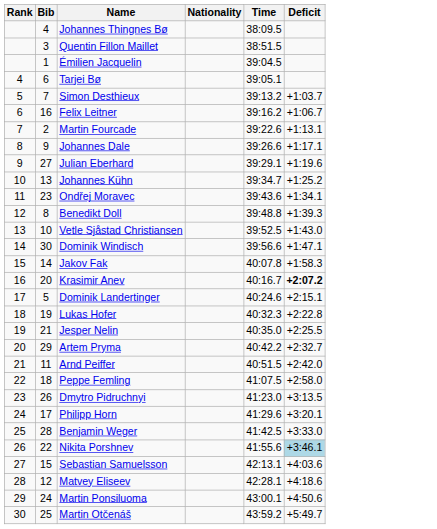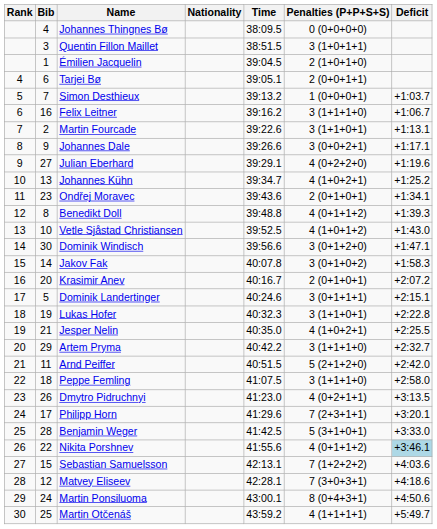 <table class="wikitable sortable" style="text-align:center">
 <tr>
 <th>Rank</th>
 <th>Bib</th>
 <th>Name</th>
 <th>Nationality</th>
 <th>Time</th>
+<th>Penalties (P+P+S+S)</th>
 <th>Deficit</th>
 </tr>
 <tr>
 <td></td>
 <td>4</td>
 <td align=left><a href='#'>Johannes Thingnes Bø</a></td>
 <td align=left></td>
 <td>38:09.5</td>
+<td>0 (0+0+0+0)</td>
 <td></td>
 </tr>
 <tr>
 <td></td>
 <td>3</td>
 <td align=left><a href='#'>Quentin Fillon Maillet</a></td>
 <td align=left></td>
 <td>38:51.5</td>
+<td>3 (1+0+1+1)</td>
 <td></td>
 </tr>
 <tr>
 <td></td>
 <td>1</td>
 <td align=left><a href='#'>Émilien Jacquelin</a></td>
 <td align=left></td>
 <td>39:04.5</td>
+<td>2 (1+0+1+0)</td>
 <td></td>
 </tr>
 <tr>
 <td>4</td>
 <td>6</td>
 <td align=left><a href='#'>Tarjei Bø</a></td>
 <td align=left></td>
 <td>39:05.1</td>
+<td>2 (0+0+1+1)</td>
 <td></td>
 </tr>
 <tr>
 <td>5</td>
 <td>7</td>
 <td align=left><a href='#'>Simon Desthieux</a></td>
 <td align=left></td>
 <td>39:13.2</td>
+<td>1 (0+0+0+1)</td>
 <td>+1:03.7</td>
 </tr>
 <tr>
 <td>6</td>
 <td>16</td>
 <td align=left><a href='#'>Felix Leitner</a></td>
 <td align=left></td>
 <td>39:16.2</td>
+<td>3 (1+1+1+0)</td>
 <td>+1:06.7</td>
 </tr>
 <tr>
 <td>7</td>
 <td>2</td>
 <td align=left><a href='#'>Martin Fourcade</a></td>
 <td align=left></td>
 <td>39:22.6</td>
+<td>3 (1+1+0+1)</td>
 <td>+1:13.1</td>
 </tr>
 <tr>
 <td>8</td>
 <td>9</td>
 <td align=left><a href='#'>Johannes Dale</a></td>
 <td align=left></td>
 <td>39:26.6</td>
+<td>3 (0+0+2+1)</td>
 <td>+1:17.1</td>
 </tr>
 <tr>
 <td>9</td>
 <td>27</td>
 <td align=left><a href='#'>Julian Eberhard</a></td>
 <td align=left></td>
 <td>39:29.1</td>
+<td>4 (0+2+2+0)</td>
 <td>+1:19.6</td>
 </tr>
 <tr>
 <td>10</td>
 <td>13</td>
 <td align=left><a href='#'>Johannes Kühn</a></td>
 <td align=left></td>
 <td>39:34.7</td>
+<td>4 (1+0+2+1)</td>
 <td>+1:25.2</td>
 </tr>
 <tr>
 <td>11</td>
 <td>23</td>
 <td align=left><a href='#'>Ondřej Moravec</a></td>
 <td align=left></td>
 <td>39:43.6</td>
+<td>2 (0+1+0+1)</td>
 <td>+1:34.1</td>
 </tr>
 <tr>
 <td>12</td>
 <td>8</td>
 <td align=left><a href='#'>Benedikt Doll</a></td>
 <td align=left></td>
 <td>39:48.8</td>
+<td>4 (0+1+1+2)</td>
 <td>+1:39.3</td>
 </tr>
 <tr>
 <td>13</td>
 <td>10</td>
 <td align=left><a href='#'>Vetle Sjåstad Christiansen</a></td>
 <td align=left></td>
 <td>39:52.5</td>
+<td>4 (1+0+1+2)</td>
 <td>+1:43.0</td>
 </tr>
 <tr>
 <td>14</td>
 <td>30</td>
 <td align=left><a href='#'>Dominik Windisch</a></td>
 <td align=left></td>
 <td>39:56.6</td>
+<td>3 (0+1+2+0)</td>
 <td>+1:47.1</td>
 </tr>
 <tr>
 <td>15</td>
 <td>14</td>
 <td align=left><a href='#'>Jakov Fak</a></td>
 <td align=left></td>
 <td>40:07.8</td>
+<td>3 (0+1+0+2)</td>
 <td>+1:58.3</td>
 </tr>
 <tr>
 <td>16</td>
 <td>20</td>
 <td align=left><a href='#'>Krasimir Anev</a></td>
 <td align=left></td>
 <td>40:16.7</td>
-<td><strong>+2:07.2</strong></td>
+<td>2 (0+1+0+1)</td>
+<td>+2:07.2</td>
 </tr>
 <tr>
 <td>17</td>
 <td>5</td>
 <td align=left><a href='#'>Dominik Landertinger</a></td>
 <td align=left></td>
 <td>40:24.6</td>
+<td>3 (0+1+1+1)</td>
 <td>+2:15.1</td>
 </tr>
 <tr>
 <td>18</td>
 <td>19</td>
 <td align=left><a href='#'>Lukas Hofer</a></td>
 <td align=left></td>
 <td>40:32.3</td>
+<td>3 (1+1+0+1)</td>
 <td>+2:22.8</td>
 </tr>
 <tr>
 <td>19</td>
 <td>21</td>
 <td align=left><a href='#'>Jesper Nelin</a></td>
 <td align=left></td>
 <td>40:35.0</td>
+<td>4 (1+0+2+1)</td>
 <td>+2:25.5</td>
 </tr>
 <tr>
 <td>20</td>
 <td>29</td>
 <td align=left><a href='#'>Artem Pryma</a></td>
 <td align=left></td>
 <td>40:42.2</td>
+<td>3 (1+1+1+0)</td>
 <td>+2:32.7</td>
 </tr>
 <tr>
 <td>21</td>
 <td>11</td>
 <td align=left><a href='#'>Arnd Peiffer</a></td>
 <td align=left></td>
 <td>40:51.5</td>
+<td>5 (2+1+2+0)</td>
 <td>+2:42.0</td>
 </tr>
 <tr>
 <td>22</td>
 <td>18</td>
 <td align=left><a href='#'>Peppe Femling</a></td>
 <td align=left></td>
 <td>41:07.5</td>
+<td>3 (1+1+1+0)</td>
 <td>+2:58.0</td>
 </tr>
 <tr>
 <td>23</td>
 <td>26</td>
 <td align=left><a href='#'>Dmytro Pidruchnyi</a></td>
 <td align=left></td>
 <td>41:23.0</td>
+<td>4 (0+2+1+1)</td>
 <td>+3:13.5</td>
 </tr>
 <tr>
 <td>24</td>
 <td>17</td>
 <td align=left><a href='#'>Philipp Horn</a></td>
 <td align=left></td>
 <td>41:29.6</td>
+<td>7 (2+3+1+1)</td>
 <td>+3:20.1</td>
 </tr>
 <tr>
 <td>25</td>
 <td>28</td>
 <td align=left><a href='#'>Benjamin Weger</a></td>
 <td align=left></td>
 <td>41:42.5</td>
+<td>5 (3+1+0+1)</td>
 <td>+3:33.0</td>
 </tr>
 <tr>
 <td>26</td>
 <td>22</td>
 <td align=left><a href='#'>Nikita Porshnev</a></td>
 <td align=left></td>
 <td>41:55.6</td>
+<td>4 (0+1+1+2)</td>
 <td style="background: lightblue;">+3:46.1</td>
 </tr>
 <tr>
 <td>27</td>
 <td>15</td>
 <td align=left><a href='#'>Sebastian Samuelsson</a></td>
 <td align=left></td>
 <td>42:13.1</td>
+<td>7 (1+2+2+2)</td>
 <td>+4:03.6</td>
 </tr>
 <tr>
 <td>28</td>
 <td>12</td>
 <td align=left><a href='#'>Matvey Eliseev</a></td>
 <td align=left></td>
 <td>42:28.1</td>
+<td>7 (3+0+3+1)</td>
 <td>+4:18.6</td>
 </tr>
 <tr>
 <td>29</td>
 <td>24</td>
 <td align=left><a href='#'>Martin Ponsiluoma</a></td>
 <td align=left></td>
 <td>43:00.1</td>
+<td>8 (0+4+3+1)</td>
 <td>+4:50.6</td>
 </tr>
 <tr>
 <td>30</td>
 <td>25</td>
 <td align=left><a href='#'>Martin Otčenáš</a></td>
 <td align=left></td>
 <td>43:59.2</td>
+<td>4 (1+1+1+1)</td>
 <td>+5:49.7</td>
 </tr>
 </table>
